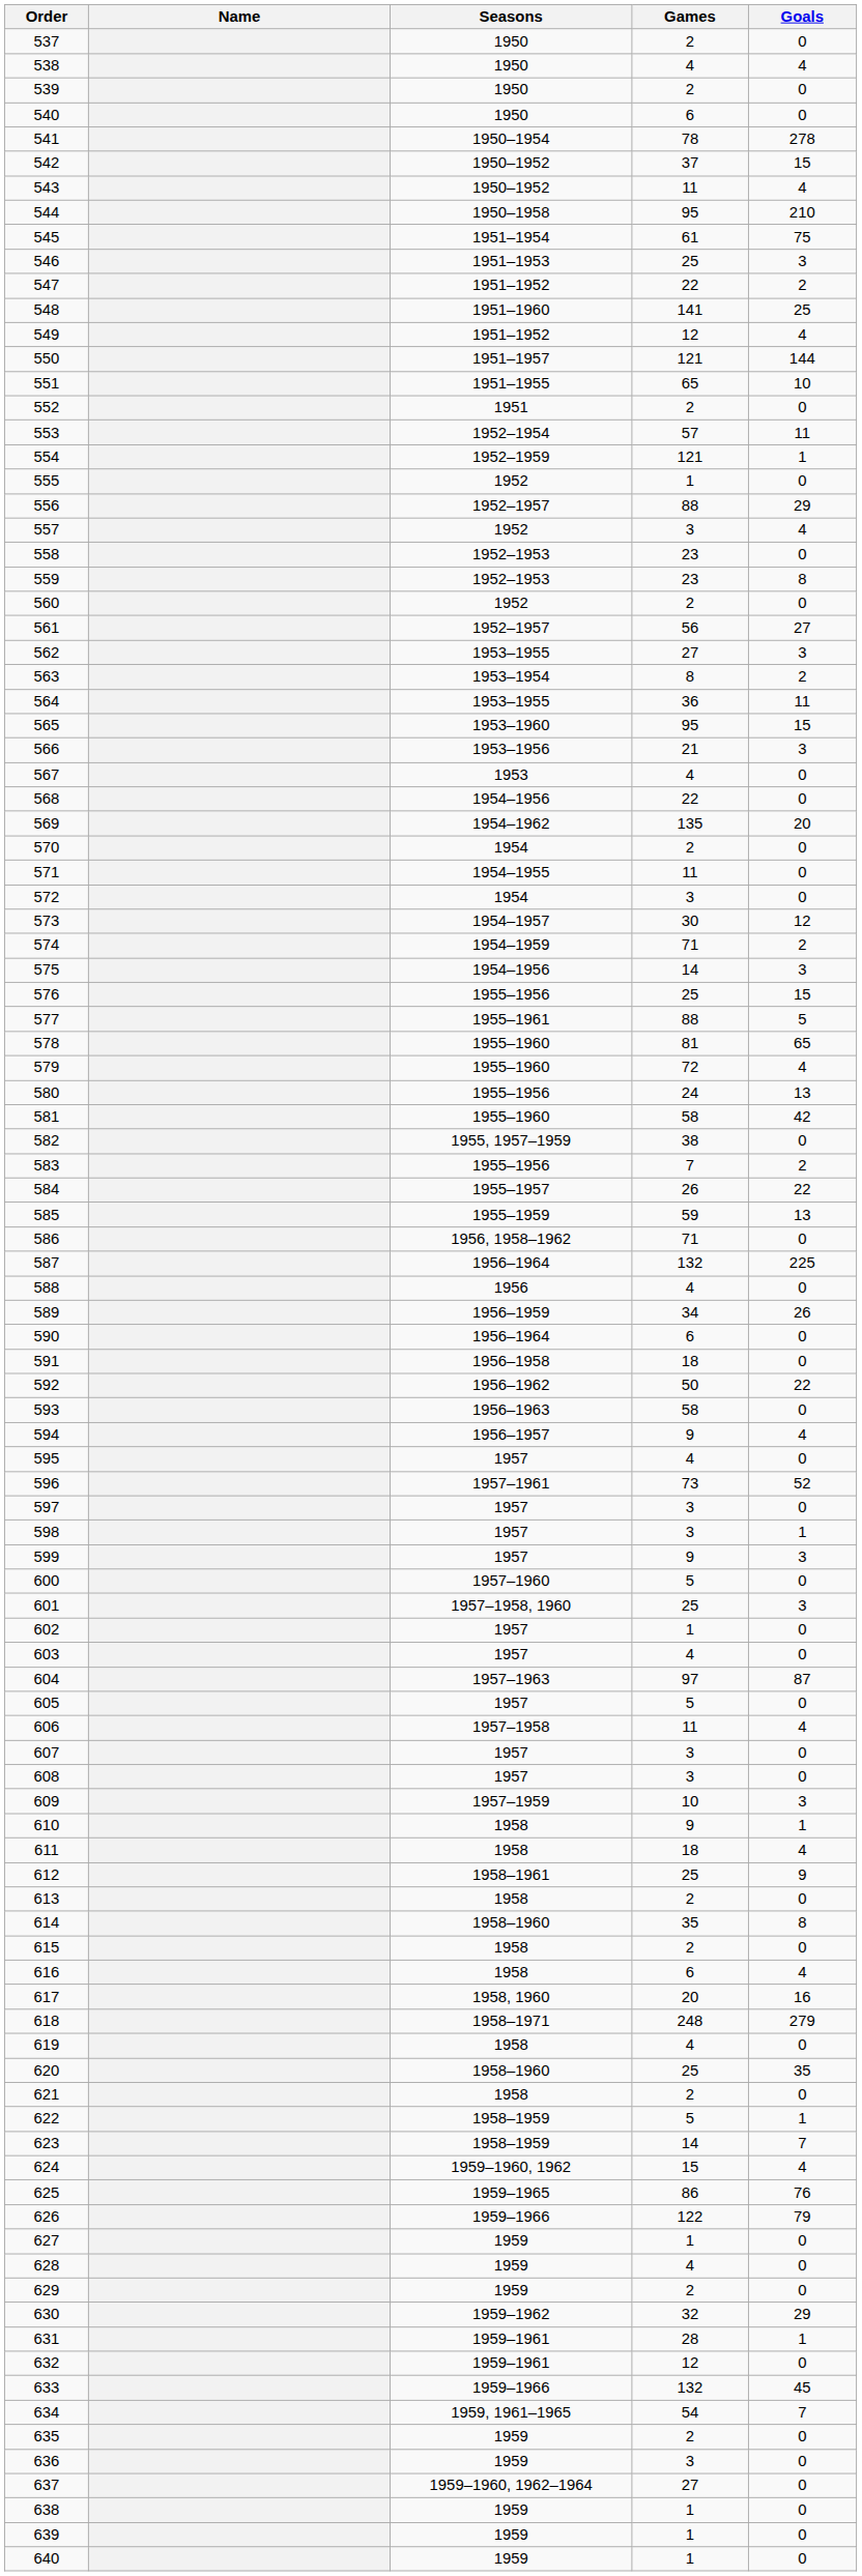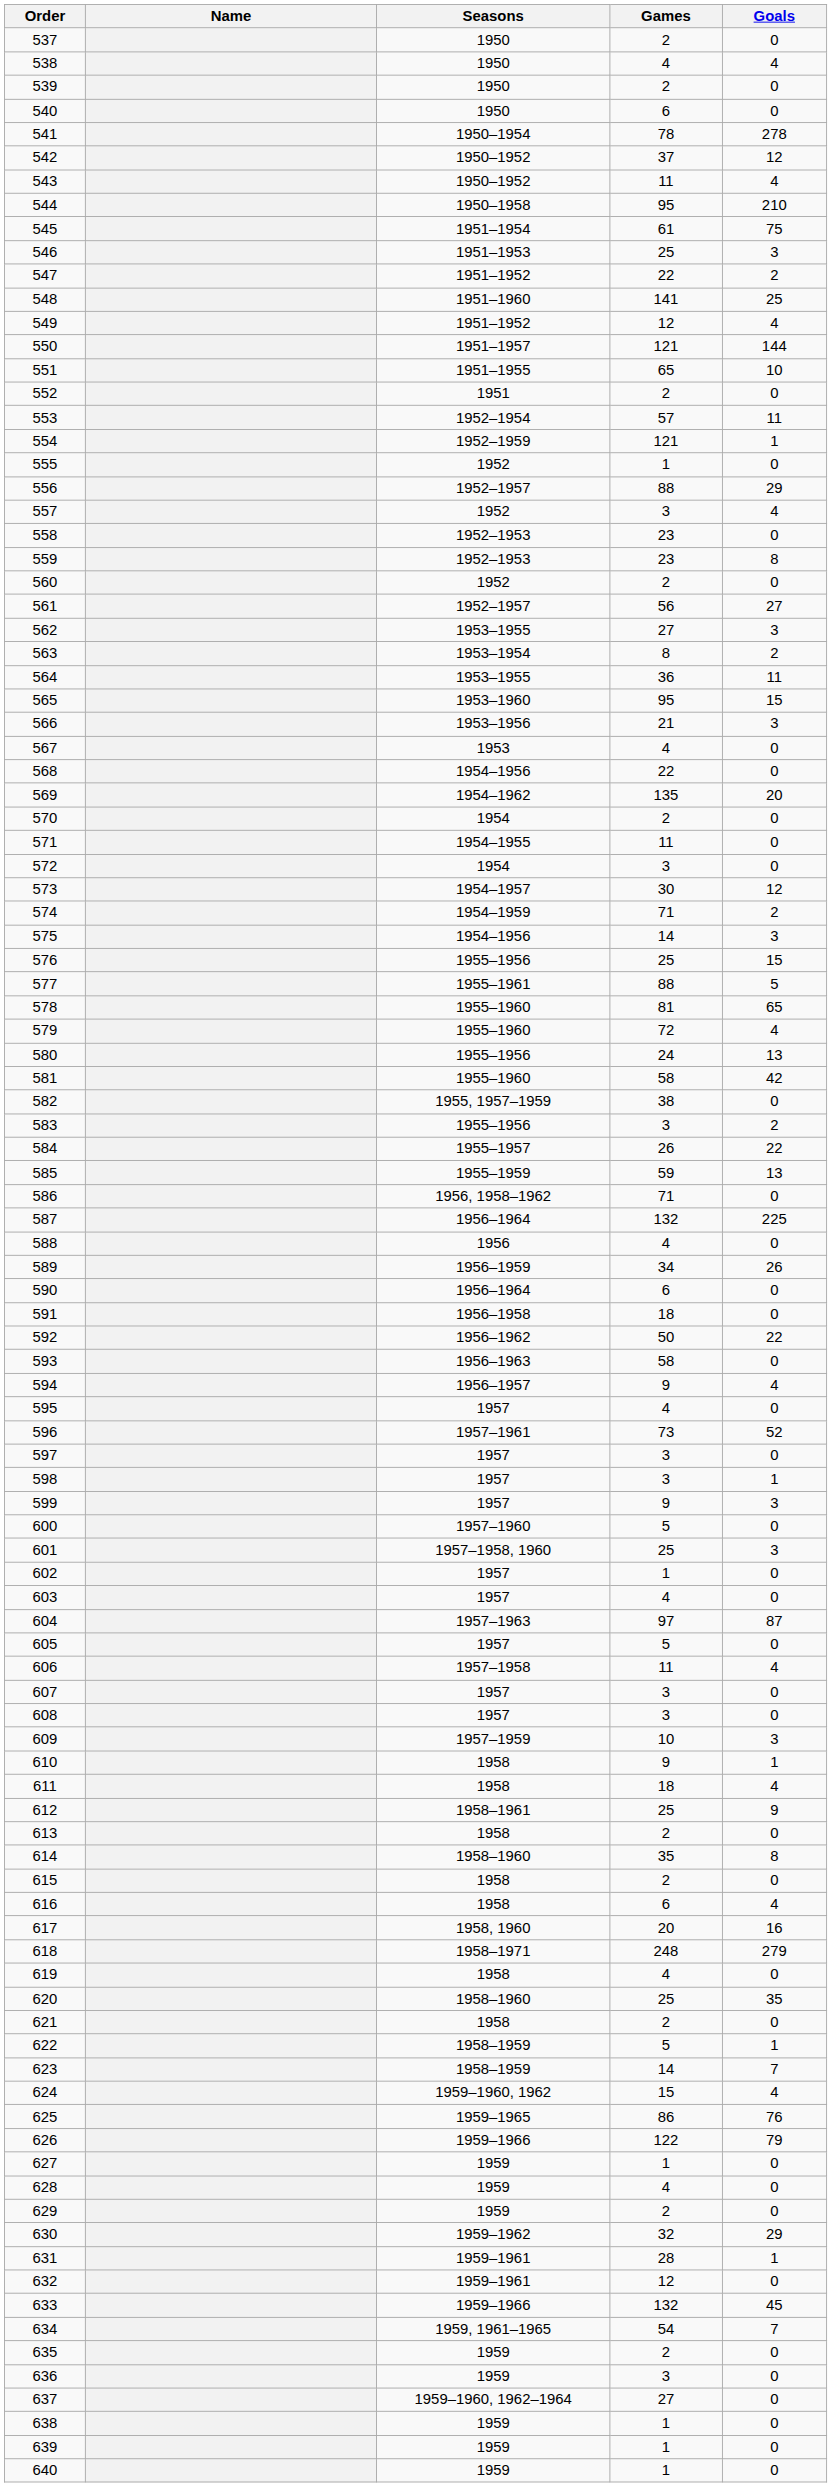 <table class="wikitable plainrowheaders sortable"  style="text-align:center; width:70%;">
 <tr>
 <th scope="col" style="width:3%;">Order</th>
 <th scope="col" style="width:15%;">Name</th>
 <th scope="col" style="width:12%;">Seasons</th>
 <th scope="col" style="width:5%;">Games</th>
 <th scope="col" style="width:5%;"><a href='#'>Goals</a></th>
 </tr>
 <tr>
 <td>537</td>
 <th scope="row"></th>
 <td>1950</td>
 <td>2</td>
 <td>0</td>
 </tr>
 <tr>
 <td>538</td>
 <th scope="row"></th>
 <td>1950</td>
 <td>4</td>
 <td>4</td>
 </tr>
 <tr>
 <td>539</td>
 <th scope="row"></th>
 <td>1950</td>
 <td>2</td>
 <td>0</td>
 </tr>
 <tr>
 <td>540</td>
 <th scope="row"></th>
 <td>1950</td>
 <td>6</td>
 <td>0</td>
 </tr>
 <tr>
 <td>541</td>
 <th scope="row"></th>
 <td>1950–1954</td>
 <td>78</td>
 <td>278</td>
 </tr>
 <tr>
 <td>542</td>
 <th scope="row"></th>
 <td>1950–1952</td>
 <td>37</td>
-<td>15</td>
+<td>12</td>
 </tr>
 <tr>
 <td>543</td>
 <th scope="row"></th>
 <td>1950–1952</td>
 <td>11</td>
 <td>4</td>
 </tr>
 <tr>
 <td>544</td>
 <th scope="row"></th>
 <td>1950–1958</td>
 <td>95</td>
 <td>210</td>
 </tr>
 <tr>
 <td>545</td>
 <th scope="row"></th>
 <td>1951–1954</td>
 <td>61</td>
 <td>75</td>
 </tr>
 <tr>
 <td>546</td>
 <th scope="row"></th>
 <td>1951–1953</td>
 <td>25</td>
 <td>3</td>
 </tr>
 <tr>
 <td>547</td>
 <th scope="row"></th>
 <td>1951–1952</td>
 <td>22</td>
 <td>2</td>
 </tr>
 <tr>
 <td>548</td>
 <th scope="row"></th>
 <td>1951–1960</td>
 <td>141</td>
 <td>25</td>
 </tr>
 <tr>
 <td>549</td>
 <th scope="row"></th>
 <td>1951–1952</td>
 <td>12</td>
 <td>4</td>
 </tr>
 <tr>
 <td>550</td>
 <th scope="row"></th>
 <td>1951–1957</td>
 <td>121</td>
 <td>144</td>
 </tr>
 <tr>
 <td>551</td>
 <th scope="row"></th>
 <td>1951–1955</td>
 <td>65</td>
 <td>10</td>
 </tr>
 <tr>
 <td>552</td>
 <th scope="row"></th>
 <td>1951</td>
 <td>2</td>
 <td>0</td>
 </tr>
 <tr>
 <td>553</td>
 <th scope="row"></th>
 <td>1952–1954</td>
 <td>57</td>
 <td>11</td>
 </tr>
 <tr>
 <td>554</td>
 <th scope="row"></th>
 <td>1952–1959</td>
 <td>121</td>
 <td>1</td>
 </tr>
 <tr>
 <td>555</td>
 <th scope="row"></th>
 <td>1952</td>
 <td>1</td>
 <td>0</td>
 </tr>
 <tr>
 <td>556</td>
 <th scope="row"></th>
 <td>1952–1957</td>
 <td>88</td>
 <td>29</td>
 </tr>
 <tr>
 <td>557</td>
 <th scope="row"></th>
 <td>1952</td>
 <td>3</td>
 <td>4</td>
 </tr>
 <tr>
 <td>558</td>
 <th scope="row"></th>
 <td>1952–1953</td>
 <td>23</td>
 <td>0</td>
 </tr>
 <tr>
 <td>559</td>
 <th scope="row"></th>
 <td>1952–1953</td>
 <td>23</td>
 <td>8</td>
 </tr>
 <tr>
 <td>560</td>
 <th scope="row"></th>
 <td>1952</td>
 <td>2</td>
 <td>0</td>
 </tr>
 <tr>
 <td>561</td>
 <th scope="row"></th>
 <td>1952–1957</td>
 <td>56</td>
 <td>27</td>
 </tr>
 <tr>
 <td>562</td>
 <th scope="row"></th>
 <td>1953–1955</td>
 <td>27</td>
 <td>3</td>
 </tr>
 <tr>
 <td>563</td>
 <th scope="row"></th>
 <td>1953–1954</td>
 <td>8</td>
 <td>2</td>
 </tr>
 <tr>
 <td>564</td>
 <th scope="row"></th>
 <td>1953–1955</td>
 <td>36</td>
 <td>11</td>
 </tr>
 <tr>
 <td>565</td>
 <th scope="row"></th>
 <td>1953–1960</td>
 <td>95</td>
 <td>15</td>
 </tr>
 <tr>
 <td>566</td>
 <th scope="row"></th>
 <td>1953–1956</td>
 <td>21</td>
 <td>3</td>
 </tr>
 <tr>
 <td>567</td>
 <th scope="row"></th>
 <td>1953</td>
 <td>4</td>
 <td>0</td>
 </tr>
 <tr>
 <td>568</td>
 <th scope="row"></th>
 <td>1954–1956</td>
 <td>22</td>
 <td>0</td>
 </tr>
 <tr>
 <td>569</td>
 <th scope="row"></th>
 <td>1954–1962</td>
 <td>135</td>
 <td>20</td>
 </tr>
 <tr>
 <td>570</td>
 <th scope="row"></th>
 <td>1954</td>
 <td>2</td>
 <td>0</td>
 </tr>
 <tr>
 <td>571</td>
 <th scope="row"></th>
 <td>1954–1955</td>
 <td>11</td>
 <td>0</td>
 </tr>
 <tr>
 <td>572</td>
 <th scope="row"></th>
 <td>1954</td>
 <td>3</td>
 <td>0</td>
 </tr>
 <tr>
 <td>573</td>
 <th scope="row"></th>
 <td>1954–1957</td>
 <td>30</td>
 <td>12</td>
 </tr>
 <tr>
 <td>574</td>
 <th scope="row"></th>
 <td>1954–1959</td>
 <td>71</td>
 <td>2</td>
 </tr>
 <tr>
 <td>575</td>
 <th scope="row"></th>
 <td>1954–1956</td>
 <td>14</td>
 <td>3</td>
 </tr>
 <tr>
 <td>576</td>
 <th scope="row"></th>
 <td>1955–1956</td>
 <td>25</td>
 <td>15</td>
 </tr>
 <tr>
 <td>577</td>
 <th scope="row"></th>
 <td>1955–1961</td>
 <td>88</td>
 <td>5</td>
 </tr>
 <tr>
 <td>578</td>
 <th scope="row"></th>
 <td>1955–1960</td>
 <td>81</td>
 <td>65</td>
 </tr>
 <tr>
 <td>579</td>
 <th scope="row"></th>
 <td>1955–1960</td>
 <td>72</td>
 <td>4</td>
 </tr>
 <tr>
 <td>580</td>
 <th scope="row"></th>
 <td>1955–1956</td>
 <td>24</td>
 <td>13</td>
 </tr>
 <tr>
 <td>581</td>
 <th scope="row"></th>
 <td>1955–1960</td>
 <td>58</td>
 <td>42</td>
 </tr>
 <tr>
 <td>582</td>
 <th scope="row"></th>
 <td>1955, 1957–1959</td>
 <td>38</td>
 <td>0</td>
 </tr>
 <tr>
 <td>583</td>
 <th scope="row"></th>
 <td>1955–1956</td>
-<td>7</td>
+<td>3</td>
 <td>2</td>
 </tr>
 <tr>
 <td>584</td>
 <th scope="row"></th>
 <td>1955–1957</td>
 <td>26</td>
 <td>22</td>
 </tr>
 <tr>
 <td>585</td>
 <th scope="row"></th>
 <td>1955–1959</td>
 <td>59</td>
 <td>13</td>
 </tr>
 <tr>
 <td>586</td>
 <th scope="row"></th>
 <td>1956, 1958–1962</td>
 <td>71</td>
 <td>0</td>
 </tr>
 <tr>
 <td>587</td>
 <th scope="row"></th>
 <td>1956–1964</td>
 <td>132</td>
 <td>225</td>
 </tr>
 <tr>
 <td>588</td>
 <th scope="row"></th>
 <td>1956</td>
 <td>4</td>
 <td>0</td>
 </tr>
 <tr>
 <td>589</td>
 <th scope="row"></th>
 <td>1956–1959</td>
 <td>34</td>
 <td>26</td>
 </tr>
 <tr>
 <td>590</td>
 <th scope="row"></th>
 <td>1956–1964</td>
 <td>6</td>
 <td>0</td>
 </tr>
 <tr>
 <td>591</td>
 <th scope="row"></th>
 <td>1956–1958</td>
 <td>18</td>
 <td>0</td>
 </tr>
 <tr>
 <td>592</td>
 <th scope="row"></th>
 <td>1956–1962</td>
 <td>50</td>
 <td>22</td>
 </tr>
 <tr>
 <td>593</td>
 <th scope="row"></th>
 <td>1956–1963</td>
 <td>58</td>
 <td>0</td>
 </tr>
 <tr>
 <td>594</td>
 <th scope="row"></th>
 <td>1956–1957</td>
 <td>9</td>
 <td>4</td>
 </tr>
 <tr>
 <td>595</td>
 <th scope="row"></th>
 <td>1957</td>
 <td>4</td>
 <td>0</td>
 </tr>
 <tr>
 <td>596</td>
 <th scope="row"></th>
 <td>1957–1961</td>
 <td>73</td>
 <td>52</td>
 </tr>
 <tr>
 <td>597</td>
 <th scope="row"></th>
 <td>1957</td>
 <td>3</td>
 <td>0</td>
 </tr>
 <tr>
 <td>598</td>
 <th scope="row"></th>
 <td>1957</td>
 <td>3</td>
 <td>1</td>
 </tr>
 <tr>
 <td>599</td>
 <th scope="row"></th>
 <td>1957</td>
 <td>9</td>
 <td>3</td>
 </tr>
 <tr>
 <td>600</td>
 <th scope="row"></th>
 <td>1957–1960</td>
 <td>5</td>
 <td>0</td>
 </tr>
 <tr>
 <td>601</td>
 <th scope="row"></th>
 <td>1957–1958, 1960</td>
 <td>25</td>
 <td>3</td>
 </tr>
 <tr>
 <td>602</td>
 <th scope="row"></th>
 <td>1957</td>
 <td>1</td>
 <td>0</td>
 </tr>
 <tr>
 <td>603</td>
 <th scope="row"></th>
 <td>1957</td>
 <td>4</td>
 <td>0</td>
 </tr>
 <tr>
 <td>604</td>
 <th scope="row"></th>
 <td>1957–1963</td>
 <td>97</td>
 <td>87</td>
 </tr>
 <tr>
 <td>605</td>
 <th scope="row"></th>
 <td>1957</td>
 <td>5</td>
 <td>0</td>
 </tr>
 <tr>
 <td>606</td>
 <th scope="row"></th>
 <td>1957–1958</td>
 <td>11</td>
 <td>4</td>
 </tr>
 <tr>
 <td>607</td>
 <th scope="row"></th>
 <td>1957</td>
 <td>3</td>
 <td>0</td>
 </tr>
 <tr>
 <td>608</td>
 <th scope="row"></th>
 <td>1957</td>
 <td>3</td>
 <td>0</td>
 </tr>
 <tr>
 <td>609</td>
 <th scope="row"></th>
 <td>1957–1959</td>
 <td>10</td>
 <td>3</td>
 </tr>
 <tr>
 <td>610</td>
 <th scope="row"></th>
 <td>1958</td>
 <td>9</td>
 <td>1</td>
 </tr>
 <tr>
 <td>611</td>
 <th scope="row"></th>
 <td>1958</td>
 <td>18</td>
 <td>4</td>
 </tr>
 <tr>
 <td>612</td>
 <th scope="row"></th>
 <td>1958–1961</td>
 <td>25</td>
 <td>9</td>
 </tr>
 <tr>
 <td>613</td>
 <th scope="row"></th>
 <td>1958</td>
 <td>2</td>
 <td>0</td>
 </tr>
 <tr>
 <td>614</td>
 <th scope="row"></th>
 <td>1958–1960</td>
 <td>35</td>
 <td>8</td>
 </tr>
 <tr>
 <td>615</td>
 <th scope="row"></th>
 <td>1958</td>
 <td>2</td>
 <td>0</td>
 </tr>
 <tr>
 <td>616</td>
 <th scope="row"></th>
 <td>1958</td>
 <td>6</td>
 <td>4</td>
 </tr>
 <tr>
 <td>617</td>
 <th scope="row"></th>
 <td>1958, 1960</td>
 <td>20</td>
 <td>16</td>
 </tr>
 <tr>
 <td>618</td>
 <th scope="row"></th>
 <td>1958–1971</td>
 <td>248</td>
 <td>279</td>
 </tr>
 <tr>
 <td>619</td>
 <th scope="row"></th>
 <td>1958</td>
 <td>4</td>
 <td>0</td>
 </tr>
 <tr>
 <td>620</td>
 <th scope="row"></th>
 <td>1958–1960</td>
 <td>25</td>
 <td>35</td>
 </tr>
 <tr>
 <td>621</td>
 <th scope="row"></th>
 <td>1958</td>
 <td>2</td>
 <td>0</td>
 </tr>
 <tr>
 <td>622</td>
 <th scope="row"></th>
 <td>1958–1959</td>
 <td>5</td>
 <td>1</td>
 </tr>
 <tr>
 <td>623</td>
 <th scope="row"></th>
 <td>1958–1959</td>
 <td>14</td>
 <td>7</td>
 </tr>
 <tr>
 <td>624</td>
 <th scope="row"></th>
 <td>1959–1960, 1962</td>
 <td>15</td>
 <td>4</td>
 </tr>
 <tr>
 <td>625</td>
 <th scope="row"></th>
 <td>1959–1965</td>
 <td>86</td>
 <td>76</td>
 </tr>
 <tr>
 <td>626</td>
 <th scope="row"></th>
 <td>1959–1966</td>
 <td>122</td>
 <td>79</td>
 </tr>
 <tr>
 <td>627</td>
 <th scope="row"></th>
 <td>1959</td>
 <td>1</td>
 <td>0</td>
 </tr>
 <tr>
 <td>628</td>
 <th scope="row"></th>
 <td>1959</td>
 <td>4</td>
 <td>0</td>
 </tr>
 <tr>
 <td>629</td>
 <th scope="row"></th>
 <td>1959</td>
 <td>2</td>
 <td>0</td>
 </tr>
 <tr>
 <td>630</td>
 <th scope="row"></th>
 <td>1959–1962</td>
 <td>32</td>
 <td>29</td>
 </tr>
 <tr>
 <td>631</td>
 <th scope="row"></th>
 <td>1959–1961</td>
 <td>28</td>
 <td>1</td>
 </tr>
 <tr>
 <td>632</td>
 <th scope="row"></th>
 <td>1959–1961</td>
 <td>12</td>
 <td>0</td>
 </tr>
 <tr>
 <td>633</td>
 <th scope="row"></th>
 <td>1959–1966</td>
 <td>132</td>
 <td>45</td>
 </tr>
 <tr>
 <td>634</td>
 <th scope="row"></th>
 <td>1959, 1961–1965</td>
 <td>54</td>
 <td>7</td>
 </tr>
 <tr>
 <td>635</td>
 <th scope="row"></th>
 <td>1959</td>
 <td>2</td>
 <td>0</td>
 </tr>
 <tr>
 <td>636</td>
 <th scope="row"></th>
 <td>1959</td>
 <td>3</td>
 <td>0</td>
 </tr>
 <tr>
 <td>637</td>
 <th scope="row"></th>
 <td>1959–1960, 1962–1964</td>
 <td>27</td>
 <td>0</td>
 </tr>
 <tr>
 <td>638</td>
 <th scope="row"></th>
 <td>1959</td>
 <td>1</td>
 <td>0</td>
 </tr>
 <tr>
 <td>639</td>
 <th scope="row"></th>
 <td>1959</td>
 <td>1</td>
 <td>0</td>
 </tr>
 <tr>
 <td>640</td>
 <th scope="row"></th>
 <td>1959</td>
 <td>1</td>
 <td>0</td>
 </tr>
 </table>
